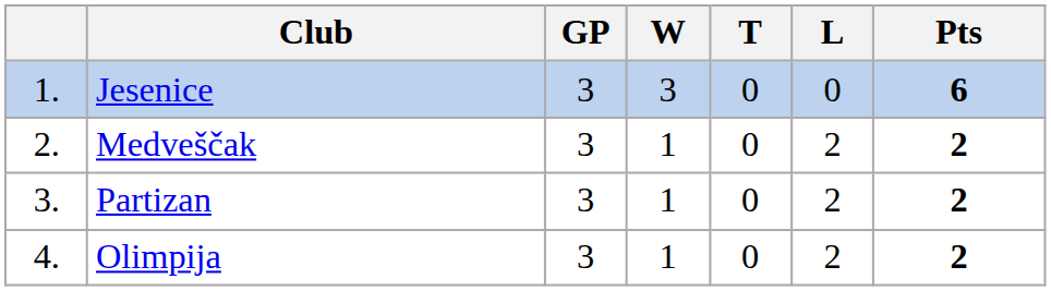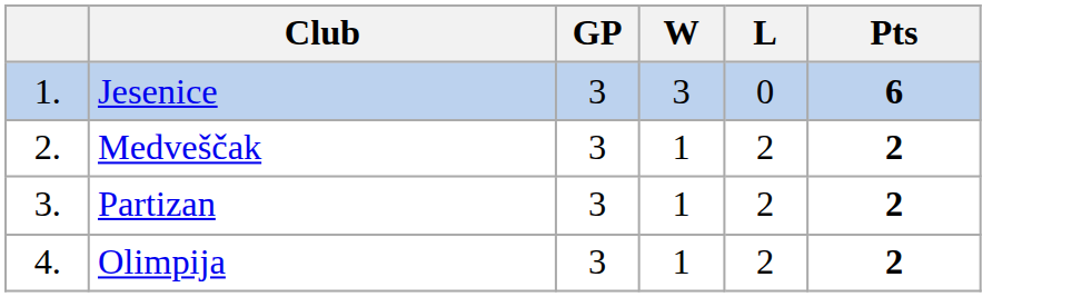 <table class="wikitable">
 <tr>
 <th width="30"></th>
 <th width="200">Club</th>
 <th width="30">GP</th>
 <th width="30">W</th>
-<th width="30">T</th>
 <th width="30">L</th>
 <th width="70">Pts</th>
 </tr>
 <tr bgcolor="#BCD2EE" align="center">
 <td>1.</td>
 <td align="left"><a href='#'>Jesenice</a></td>
 <td>3</td>
 <td>3</td>
 <td>0</td>
-<td>0</td>
 <td><strong>6</strong></td>
 </tr>
 <tr bgcolor="#FFFFFF" align="center">
 <td>2.</td>
 <td align="left"><a href='#'>Medveščak</a></td>
 <td>3</td>
 <td>1</td>
-<td>0</td>
 <td>2</td>
 <td><strong>2</strong></td>
 </tr>
 <tr bgcolor="#FFFFFF" align="center">
 <td>3.</td>
 <td align="left"><a href='#'>Partizan</a></td>
 <td>3</td>
 <td>1</td>
-<td>0</td>
 <td>2</td>
 <td><strong>2</strong></td>
 </tr>
 <tr bgcolor="#FFFFFF" align="center">
 <td>4.</td>
 <td align="left"><a href='#'>Olimpija</a></td>
 <td>3</td>
 <td>1</td>
-<td>0</td>
 <td>2</td>
 <td><strong>2</strong></td>
 </tr>
 </table>
